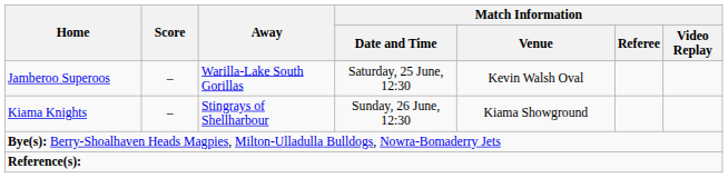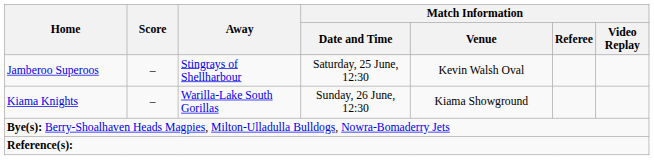 <table class="wikitable" width="100% text-align:center;">
 <tr>
 <th rowspan="2" width="19%">Home</th>
 <th rowspan="2" width="8%">Score</th>
 <th rowspan="2" width="19%">Away</th>
 <th colspan="4">Match Information</th>
 </tr>
 <tr bgcolor="#CCCCCC">
 <th width="17%">Date and Time</th>
 <th width="22%">Venue</th>
 <th>Referee</th>
 <th>Video Replay</th>
 </tr>
 <tr>
 <td> <a href='#'>Jamberoo Superoos</a></td>
 <td style="text-align:center;">–</td>
-<td> <a href='#'>Warilla-Lake South Gorillas</a></td>
+<td> <a href='#'>Stingrays of Shellharbour</a></td>
 <td style="text-align:center;">Saturday, 25 June, 12:30</td>
 <td style="text-align:center;">Kevin Walsh Oval</td>
 <td style="text-align:center;"></td>
 <td style="text-align:center;"></td>
 </tr>
 <tr>
 <td> <a href='#'>Kiama Knights</a></td>
 <td style="text-align:center;">–</td>
-<td> <a href='#'>Stingrays of Shellharbour</a></td>
+<td> <a href='#'>Warilla-Lake South Gorillas</a></td>
 <td style="text-align:center;">Sunday, 26 June, 12:30</td>
 <td style="text-align:center;">Kiama Showground</td>
 <td style="text-align:center;"></td>
 <td style="text-align:center;"></td>
 </tr>
 <tr>
 <td colspan="7"><strong>Bye(s):</strong>  <a href='#'>Berry-Shoalhaven Heads Magpies</a>,  <a href='#'>Milton-Ulladulla Bulldogs</a>,  <a href='#'>Nowra-Bomaderry Jets</a></td>
 </tr>
 <tr>
 <td colspan="7"><strong>Reference(s):</strong></td>
 </tr>
 </table>
